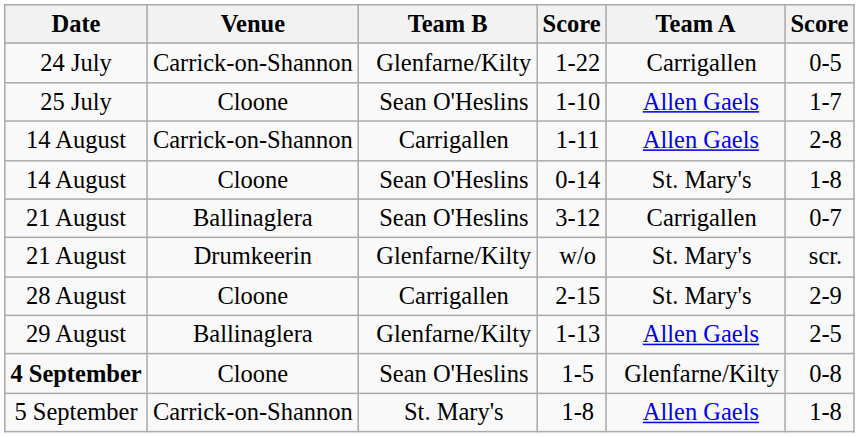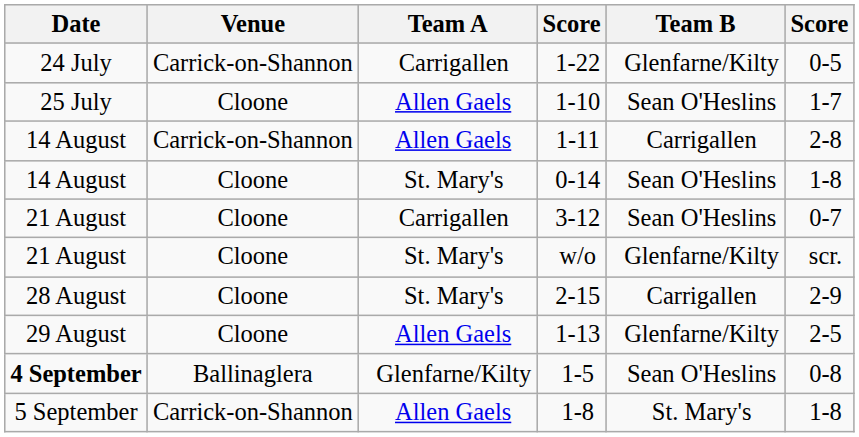 <table class="wikitable">
 <tr>
 <th>Date</th>
 <th>Venue</th>
+<th>Team A</th>
+<th>Score</th>
 <th>Team B</th>
-<th>Score</th>
-<th>Team A</th>
 <th>Score</th>
 </tr>
 <tr align="center">
 <td>24 July</td>
 <td>Carrick-on-Shannon</td>
+<td>  Carrigallen</td>
+<td>  1-22</td>
 <td>  Glenfarne/Kilty</td>
-<td>  1-22</td>
-<td>  Carrigallen</td>
 <td>  0-5</td>
 </tr>
 <tr align="center">
 <td>25 July</td>
 <td>Cloone</td>
+<td>  <a href='#'>Allen Gaels</a></td>
+<td>  1-10</td>
 <td>  Sean O'Heslins</td>
-<td>  1-10</td>
-<td>  <a href='#'>Allen Gaels</a></td>
 <td>  1-7</td>
 </tr>
 <tr align="center">
 <td>14 August</td>
 <td>Carrick-on-Shannon</td>
+<td>   <a href='#'>Allen Gaels</a></td>
+<td>  1-11</td>
 <td>  Carrigallen</td>
-<td>  1-11</td>
-<td>   <a href='#'>Allen Gaels</a></td>
 <td>  2-8</td>
 </tr>
 <tr align="center">
 <td>14 August</td>
 <td>Cloone</td>
+<td>  St. Mary's</td>
+<td>  0-14</td>
 <td>  Sean O'Heslins</td>
-<td>  0-14</td>
-<td>  St. Mary's</td>
 <td>  1-8</td>
 </tr>
 <tr align="center">
 <td>21 August</td>
-<td>Ballinaglera</td>
+<td>Cloone</td>
+<td>  Carrigallen</td>
+<td>  3-12</td>
 <td>  Sean O'Heslins</td>
-<td>  3-12</td>
-<td>  Carrigallen</td>
 <td>  0-7</td>
 </tr>
 <tr align="center">
 <td>21 August</td>
-<td>Drumkeerin</td>
+<td>Cloone</td>
+<td>  St. Mary's</td>
+<td>  w/o</td>
 <td>  Glenfarne/Kilty</td>
-<td>  w/o</td>
-<td>  St. Mary's</td>
 <td>  scr.</td>
 </tr>
 <tr align="center">
 <td>28 August</td>
 <td>Cloone</td>
+<td>  St. Mary's</td>
+<td>  2-15</td>
 <td>  Carrigallen</td>
-<td>  2-15</td>
-<td>  St. Mary's</td>
 <td>  2-9</td>
 </tr>
 <tr align="center">
 <td>29 August</td>
-<td>Ballinaglera</td>
+<td>Cloone</td>
+<td>  <a href='#'>Allen Gaels</a></td>
+<td>  1-13</td>
 <td>  Glenfarne/Kilty</td>
-<td>  1-13</td>
-<td>  <a href='#'>Allen Gaels</a></td>
 <td>  2-5</td>
 </tr>
 <tr align="center">
 <td><strong>4 September</strong></td>
-<td>Cloone</td>
+<td>Ballinaglera</td>
+<td>  Glenfarne/Kilty</td>
+<td>  1-5</td>
 <td>  Sean O'Heslins</td>
-<td>  1-5</td>
-<td>  Glenfarne/Kilty</td>
 <td>  0-8</td>
 </tr>
 <tr align="center">
 <td>5 September</td>
 <td>Carrick-on-Shannon</td>
+<td>   <a href='#'>Allen Gaels</a></td>
+<td>  1-8</td>
 <td>  St. Mary's</td>
-<td>  1-8</td>
-<td>   <a href='#'>Allen Gaels</a></td>
 <td>  1-8</td>
 </tr>
 </table>
